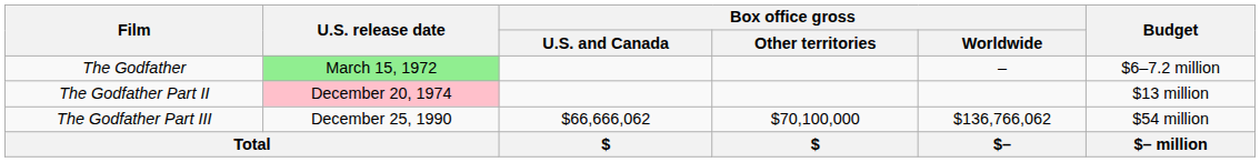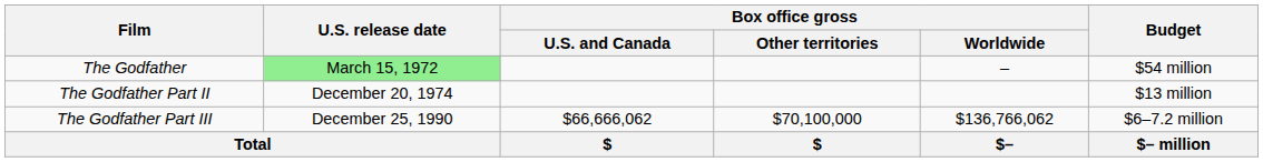 <table class="wikitable sortable" width="99%" style="text-align: center">
 <tr>
 <th scope="col" rowspan="2">Film</th>
 <th scope="col" rowspan="2">U.S. release date</th>
 <th scope="col" colspan="3" class=sortable>Box office gross</th>
 <th scope="col" rowspan="2">Budget</th>
 </tr>
 <tr>
 <th>U.S. and Canada</th>
 <th>Other territories</th>
 <th>Worldwide</th>
 </tr>
 <tr>
 <td><em>The Godfather</em></td>
 <td style="background: lightgreen;">March 15, 1972</td>
 <td></td>
 <td></td>
 <td>–</td>
-<td>$6–7.2 million</td>
+<td>$54 million</td>
 </tr>
 <tr>
 <td><em>The Godfather Part II</em></td>
-<td style="background: pink;">December 20, 1974</td>
+<td>December 20, 1974</td>
 <td></td>
 <td></td>
 <td></td>
 <td>$13 million</td>
 </tr>
 <tr>
 <td><em>The Godfather Part III</em></td>
 <td>December 25, 1990</td>
 <td>$66,666,062</td>
 <td>$70,100,000</td>
 <td>$136,766,062</td>
-<td>$54 million</td>
+<td>$6–7.2 million</td>
 </tr>
 <tr>
 <th colspan="2">Total</th>
 <th>$</th>
 <th>$</th>
 <th>$–</th>
 <th>$– million</th>
 </tr>
 </table>
